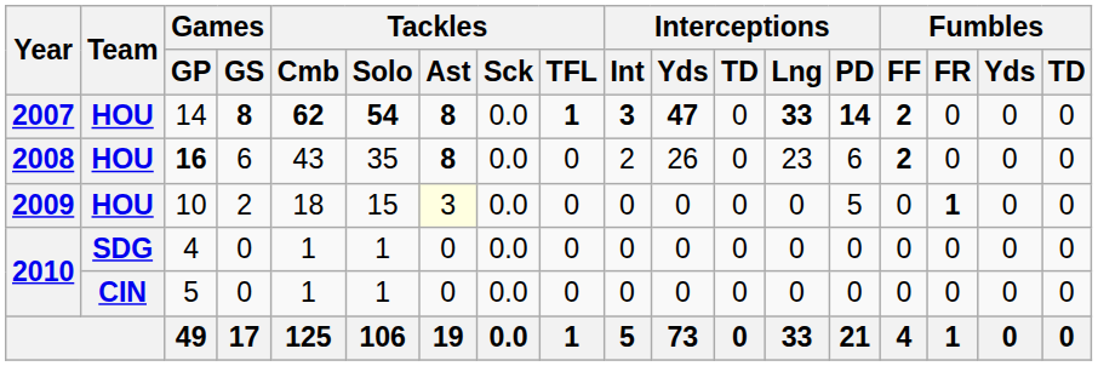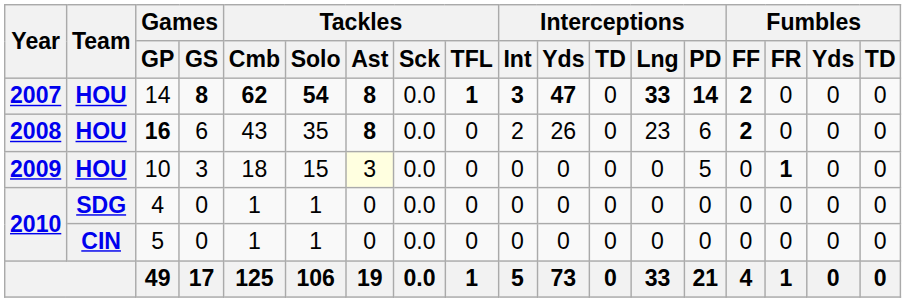 <table class="wikitable" style="text-align:center">
 <tr>
 <th rowspan="2">Year</th>
 <th rowspan="2">Team</th>
 <th colspan="2">Games</th>
 <th colspan="5">Tackles</th>
 <th colspan="5">Interceptions</th>
 <th colspan="4">Fumbles</th>
 </tr>
 <tr>
 <th>GP</th>
 <th>GS</th>
 <th>Cmb</th>
 <th>Solo</th>
 <th>Ast</th>
 <th>Sck</th>
 <th>TFL</th>
 <th>Int</th>
 <th>Yds</th>
 <th>TD</th>
 <th>Lng</th>
 <th>PD</th>
 <th>FF</th>
 <th>FR</th>
 <th>Yds</th>
 <th>TD</th>
 </tr>
 <tr>
 <th><a href='#'>2007</a></th>
 <th><a href='#'>HOU</a></th>
 <td>14</td>
 <td><strong>8</strong></td>
 <td><strong>62</strong></td>
 <td><strong>54</strong></td>
 <td><strong>8</strong></td>
 <td>0.0</td>
 <td><strong>1</strong></td>
 <td><strong>3</strong></td>
 <td><strong>47</strong></td>
 <td>0</td>
 <td><strong>33</strong></td>
 <td><strong>14</strong></td>
 <td><strong>2</strong></td>
 <td>0</td>
 <td>0</td>
 <td>0</td>
 </tr>
 <tr>
 <th><a href='#'>2008</a></th>
 <th><a href='#'>HOU</a></th>
 <td><strong>16</strong></td>
 <td>6</td>
 <td>43</td>
 <td>35</td>
 <td><strong>8</strong></td>
 <td>0.0</td>
 <td>0</td>
 <td>2</td>
 <td>26</td>
 <td>0</td>
 <td>23</td>
 <td>6</td>
 <td><strong>2</strong></td>
 <td>0</td>
 <td>0</td>
 <td>0</td>
 </tr>
 <tr>
 <th><a href='#'>2009</a></th>
 <th><a href='#'>HOU</a></th>
 <td>10</td>
-<td>2</td>
+<td>3</td>
 <td>18</td>
 <td>15</td>
 <td style="background: lightyellow;">3</td>
 <td>0.0</td>
 <td>0</td>
 <td>0</td>
 <td>0</td>
 <td>0</td>
 <td>0</td>
 <td>5</td>
 <td>0</td>
 <td><strong>1</strong></td>
 <td>0</td>
 <td>0</td>
 </tr>
 <tr>
 <th rowspan="2"><a href='#'>2010</a></th>
 <th><a href='#'>SDG</a></th>
 <td>4</td>
 <td>0</td>
 <td>1</td>
 <td>1</td>
 <td>0</td>
 <td>0.0</td>
 <td>0</td>
 <td>0</td>
 <td>0</td>
 <td>0</td>
 <td>0</td>
 <td>0</td>
 <td>0</td>
 <td>0</td>
 <td>0</td>
 <td>0</td>
 </tr>
 <tr>
 <th><a href='#'>CIN</a></th>
 <td>5</td>
 <td>0</td>
 <td>1</td>
 <td>1</td>
 <td>0</td>
 <td>0.0</td>
 <td>0</td>
 <td>0</td>
 <td>0</td>
 <td>0</td>
 <td>0</td>
 <td>0</td>
 <td>0</td>
 <td>0</td>
 <td>0</td>
 <td>0</td>
 </tr>
 <tr>
 <th colspan="2"></th>
 <th>49</th>
 <th>17</th>
 <th>125</th>
 <th>106</th>
 <th>19</th>
 <th>0.0</th>
 <th>1</th>
 <th>5</th>
 <th>73</th>
 <th>0</th>
 <th>33</th>
 <th>21</th>
 <th>4</th>
 <th>1</th>
 <th>0</th>
 <th>0</th>
 </tr>
 </table>
